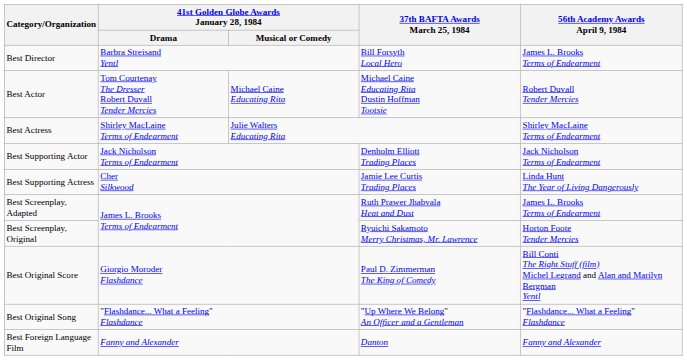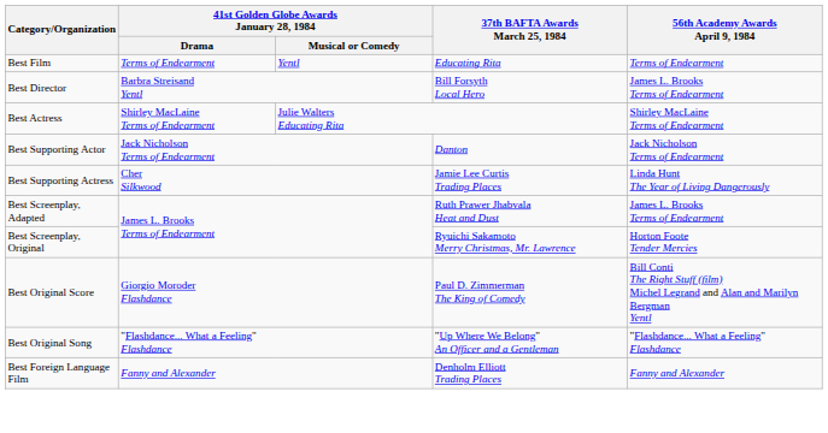 <table class="wikitable" style="font-size: 90%;">
 <tr>
 <th rowspan="2" style="width:20px;">Category/Organization</th>
 <th colspan="2" style="width:250px;"><a href='#'>41st Golden Globe Awards</a><br>January 28, 1984</th>
 <th rowspan="2" style="width:250px;"><a href='#'>37th BAFTA Awards</a><br>March 25, 1984</th>
 <th rowspan="2" style="width:250px;"><a href='#'>56th Academy Awards</a><br>April 9, 1984</th>
 </tr>
 <tr>
 <th width=200>Drama</th>
 <th style="width:200px;">Musical or Comedy</th>
 </tr>
 <tr>
+<td>Best Film</td>
+<td><em><a href='#'>Terms of Endearment</a></em></td>
+<td><em><a href='#'>Yentl</a></em></td>
+<td><em><a href='#'>Educating Rita</a></em></td>
+<td><em><a href='#'>Terms of Endearment</a></em></td>
+</tr>
+<tr>
 <td>Best Director</td>
 <td colspan="2"><a href='#'>Barbra Streisand</a><br><em><a href='#'>Yentl</a></em></td>
 <td><a href='#'>Bill Forsyth</a><br><em><a href='#'>Local Hero</a></em></td>
 <td><a href='#'>James L. Brooks</a><br><em><a href='#'>Terms of Endearment</a></em></td>
-</tr>
-<tr>
-<td>Best Actor</td>
-<td><a href='#'>Tom Courtenay</a><br><em><a href='#'>The Dresser</a></em><br><a href='#'>Robert Duvall</a><br><em><a href='#'>Tender Mercies</a></em></td>
-<td><a href='#'>Michael Caine</a><br><em><a href='#'>Educating Rita</a></em></td>
-<td><a href='#'>Michael Caine</a><br><em><a href='#'>Educating Rita</a></em><br><a href='#'>Dustin Hoffman</a><br><em><a href='#'>Tootsie</a></em></td>
-<td><a href='#'>Robert Duvall</a><br><em><a href='#'>Tender Mercies</a></em></td>
 </tr>
 <tr>
 <td>Best Actress</td>
 <td><a href='#'>Shirley MacLaine</a><br><em><a href='#'>Terms of Endearment</a></em></td>
 <td colspan="2"><a href='#'>Julie Walters</a><br><em><a href='#'>Educating Rita</a></em></td>
 <td><a href='#'>Shirley MacLaine</a><br><em><a href='#'>Terms of Endearment</a></em></td>
 </tr>
 <tr>
 <td>Best Supporting Actor</td>
 <td colspan="2"><a href='#'>Jack Nicholson</a><br><em><a href='#'>Terms of Endearment</a></em></td>
-<td><a href='#'>Denholm Elliott</a><br><em><a href='#'>Trading Places</a></em></td>
+<td><em><a href='#'>Danton</a></em></td>
 <td><a href='#'>Jack Nicholson</a><br><em><a href='#'>Terms of Endearment</a></em></td>
 </tr>
 <tr>
 <td>Best Supporting Actress</td>
 <td colspan="2"><a href='#'>Cher</a><br><em><a href='#'>Silkwood</a></em></td>
 <td><a href='#'>Jamie Lee Curtis</a><br><em><a href='#'>Trading Places</a></em></td>
 <td><a href='#'>Linda Hunt</a><br><em><a href='#'>The Year of Living Dangerously</a></em></td>
 </tr>
 <tr>
 <td>Best Screenplay, Adapted</td>
 <td colspan="2" rowspan="2"><a href='#'>James L. Brooks</a><br><em><a href='#'>Terms of Endearment</a></em></td>
 <td><a href='#'>Ruth Prawer Jhabvala</a><br><em><a href='#'>Heat and Dust</a></em></td>
 <td><a href='#'>James L. Brooks</a><br><em><a href='#'>Terms of Endearment</a></em></td>
 </tr>
 <tr>
 <td>Best Screenplay, Original</td>
 <td><a href='#'>Ryuichi Sakamoto</a><br><em><a href='#'>Merry Christmas, Mr. Lawrence</a></em></td>
 <td><a href='#'>Horton Foote</a><br><em><a href='#'>Tender Mercies</a></em></td>
 </tr>
 <tr>
 <td>Best Original Score</td>
 <td colspan="2"><a href='#'>Giorgio Moroder</a><br><em><a href='#'>Flashdance</a></em></td>
 <td><a href='#'>Paul D. Zimmerman</a><br><em><a href='#'>The King of Comedy</a></em></td>
 <td><a href='#'>Bill Conti</a><br><em><a href='#'>The Right Stuff (film)</a></em><br><a href='#'>Michel Legrand</a> and <a href='#'>Alan and Marilyn Bergman</a><br><em><a href='#'>Yentl</a></em></td>
 </tr>
 <tr>
 <td>Best Original Song</td>
 <td colspan="2">"<a href='#'>Flashdance... What a Feeling</a>"<br><em><a href='#'>Flashdance</a></em></td>
 <td>"<a href='#'>Up Where We Belong</a>"<br><em><a href='#'>An Officer and a Gentleman</a></em></td>
 <td>"<a href='#'>Flashdance... What a Feeling</a>"<br><em><a href='#'>Flashdance</a></em></td>
 </tr>
 <tr>
 <td>Best Foreign Language Film</td>
 <td colspan="2"><em><a href='#'>Fanny and Alexander</a></em></td>
-<td><em><a href='#'>Danton</a></em></td>
+<td><a href='#'>Denholm Elliott</a><br><em><a href='#'>Trading Places</a></em></td>
 <td><em><a href='#'>Fanny and Alexander</a></em></td>
 </tr>
 </table>
